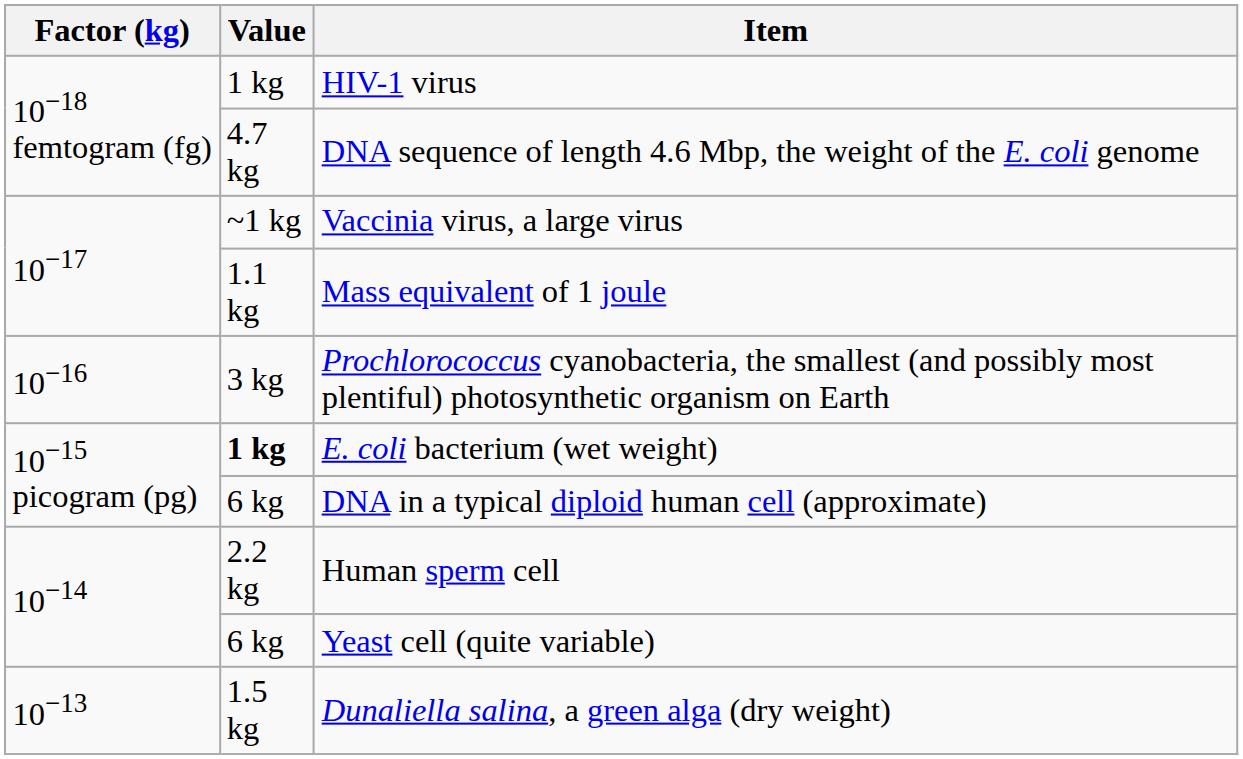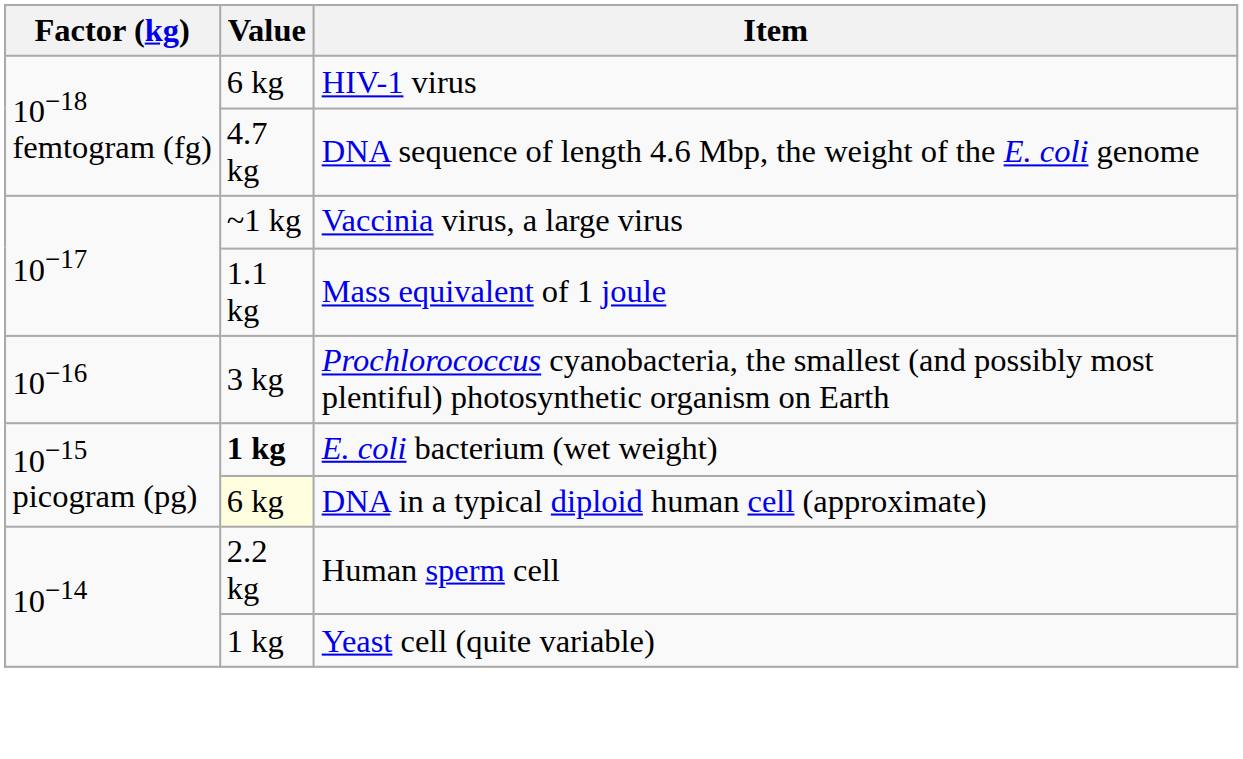 <table class="wikitable sortable">
 <tr>
 <th>Factor (<a href='#'>kg</a>)</th>
 <th>Value</th>
 <th>Item</th>
 </tr>
 <tr>
 <td rowspan=2>10<sup>−18</sup><br>femtogram (fg)</td>
-<td>1 kg</td>
+<td>6 kg</td>
 <td><a href='#'>HIV-1</a> virus</td>
 </tr>
 <tr>
 <td>4.7 kg</td>
 <td><a href='#'>DNA</a> sequence of length 4.6 Mbp, the weight of the <em><a href='#'>E. coli</a></em> genome</td>
 </tr>
 <tr>
 <td rowspan=2>10<sup>−17</sup></td>
 <td>~1 kg</td>
 <td><a href='#'>Vaccinia</a> virus, a large virus</td>
 </tr>
 <tr>
 <td>1.1 kg</td>
 <td><a href='#'>Mass equivalent</a> of 1 <a href='#'>joule</a></td>
 </tr>
 <tr>
 <td>10<sup>−16</sup></td>
 <td>3 kg</td>
 <td><em><a href='#'>Prochlorococcus</a></em> cyanobacteria, the smallest (and possibly most plentiful) photosynthetic organism on Earth</td>
 </tr>
 <tr>
 <td rowspan=2>10<sup>−15</sup><br>picogram (pg)</td>
 <td><strong>1 kg</strong></td>
 <td><em><a href='#'>E. coli</a></em> bacterium (wet weight)</td>
 </tr>
 <tr>
-<td>6 kg</td>
+<td style="background: lightyellow;">6 kg</td>
 <td><a href='#'>DNA</a> in a typical <a href='#'>diploid</a> human <a href='#'>cell</a> (approximate)</td>
 </tr>
 <tr>
 <td rowspan=2>10<sup>−14</sup></td>
 <td>2.2 kg</td>
 <td>Human <a href='#'>sperm</a> cell</td>
 </tr>
 <tr>
-<td>6 kg</td>
+<td>1 kg</td>
 <td><a href='#'>Yeast</a> cell (quite variable)</td>
 </tr>
-<tr>
-<td>10<sup>−13</sup></td>
-<td>1.5 kg</td>
-<td><em><a href='#'>Dunaliella salina</a></em>, a <a href='#'>green alga</a> (dry weight)</td>
-</tr>
 </table>
